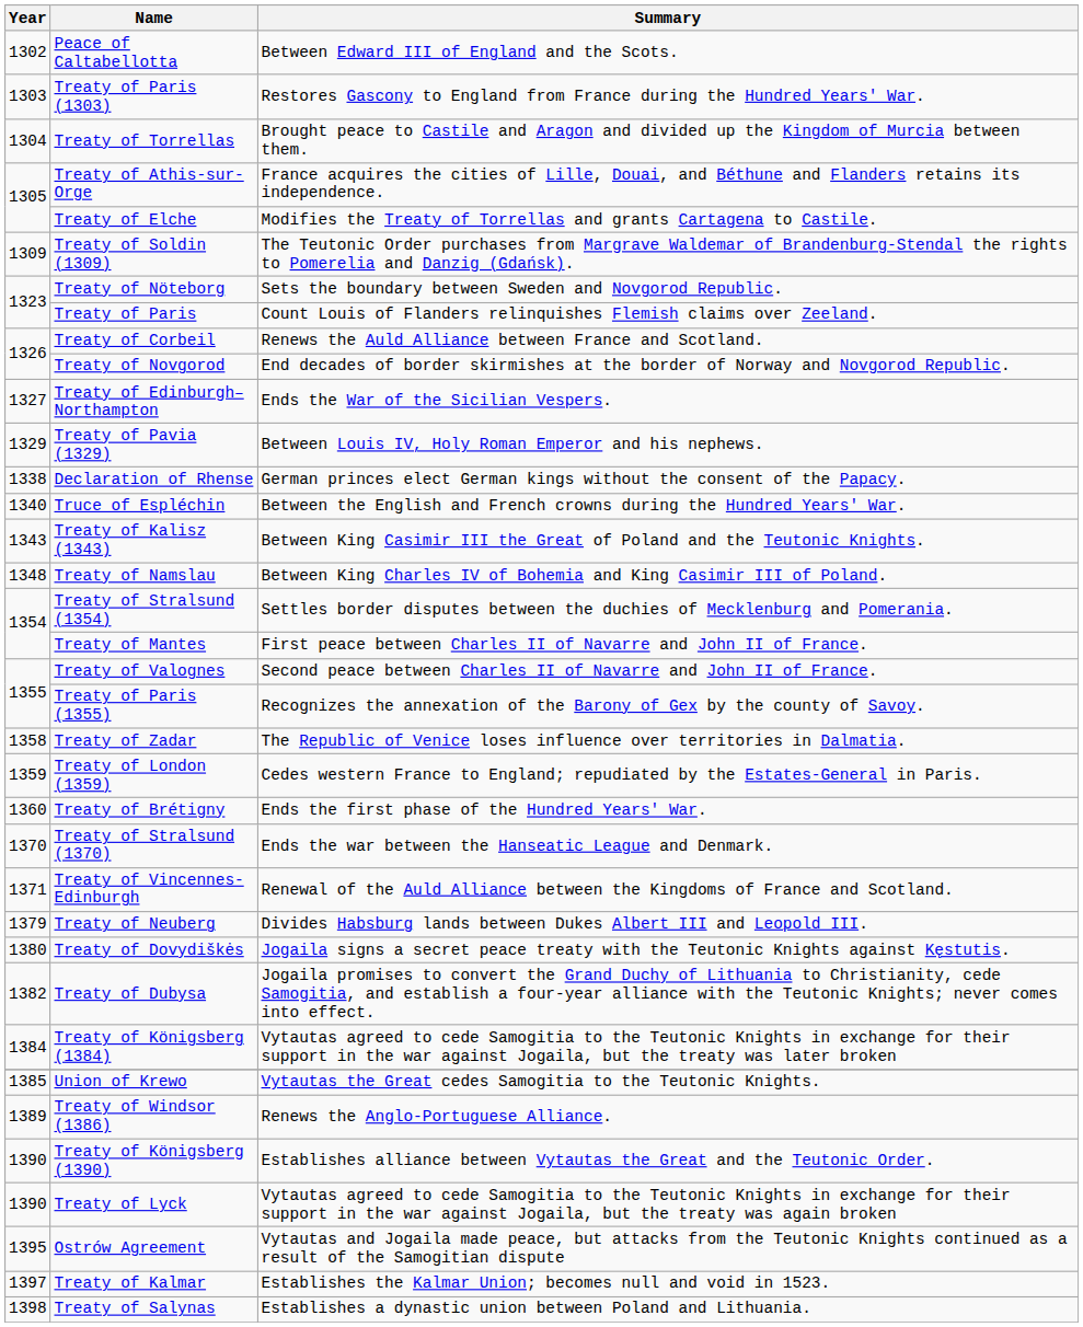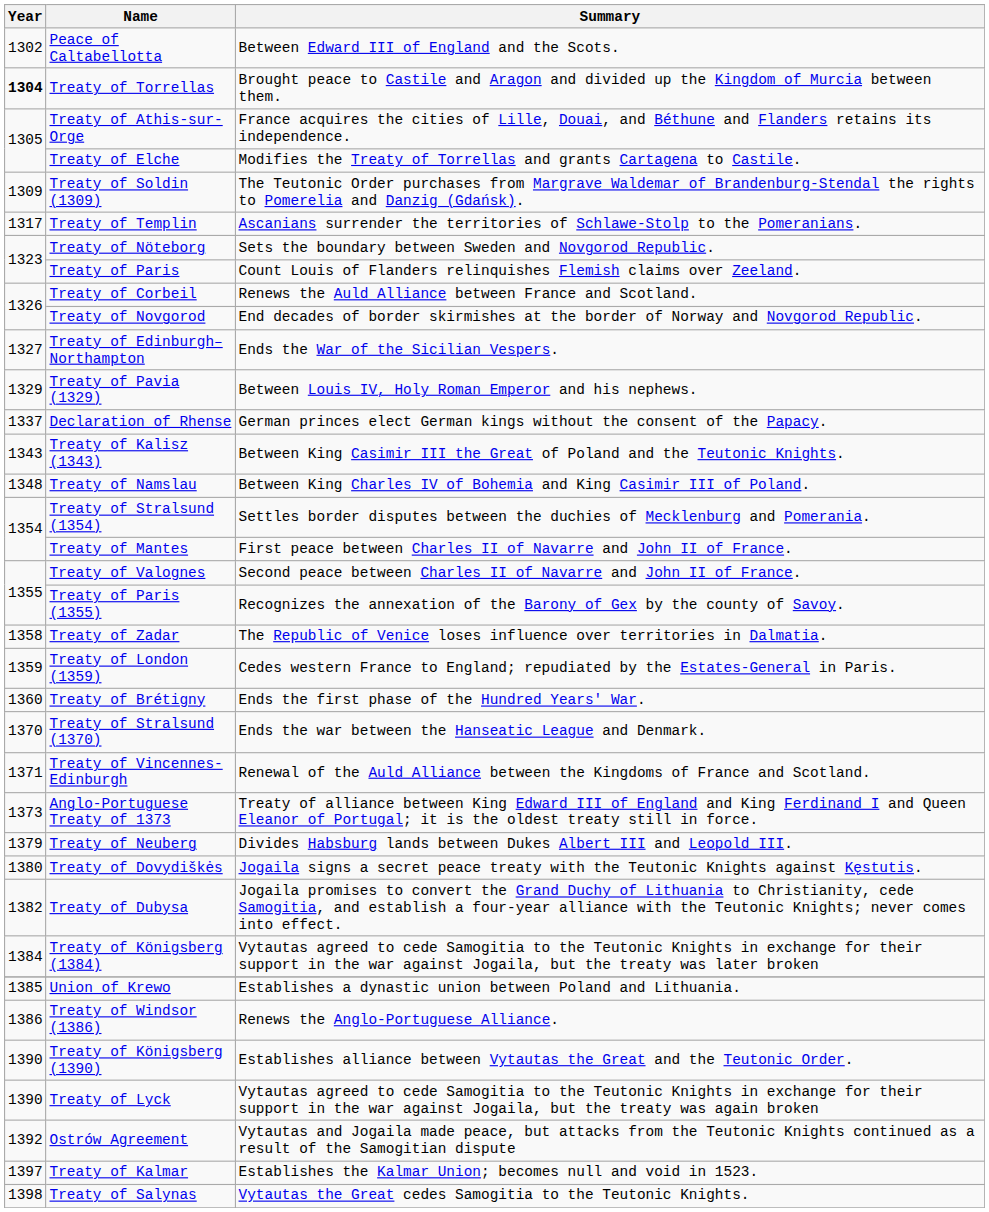 <table class="wikitable" style="margin:auto; width:100%;">
 <tr>
 <th>Year</th>
 <th>Name</th>
 <th>Summary</th>
 </tr>
 <tr>
 <td>1302</td>
 <td><a href='#'>Peace of Caltabellotta</a></td>
 <td>Between <a href='#'>Edward III of England</a> and the Scots.</td>
 </tr>
 <tr>
-<td>1303</td>
-<td><a href='#'>Treaty of Paris (1303)</a></td>
-<td>Restores <a href='#'>Gascony</a> to England from France during the <a href='#'>Hundred Years' War</a>.</td>
-</tr>
-<tr>
-<td>1304</td>
+<td><strong>1304</strong></td>
 <td><a href='#'>Treaty of Torrellas</a></td>
 <td>Brought peace to <a href='#'>Castile</a> and <a href='#'>Aragon</a> and divided up the <a href='#'>Kingdom of Murcia</a> between them.</td>
 </tr>
 <tr>
 <td rowspan="2" style="text-align:center;">1305</td>
 <td><a href='#'>Treaty of Athis-sur-Orge</a></td>
 <td>France acquires the cities of <a href='#'>Lille</a>, <a href='#'>Douai</a>, and <a href='#'>Béthune</a> and <a href='#'>Flanders</a> retains its independence.</td>
 </tr>
 <tr>
 <td><a href='#'>Treaty of Elche</a></td>
 <td>Modifies the <a href='#'>Treaty of Torrellas</a> and grants <a href='#'>Cartagena</a> to <a href='#'>Castile</a>.</td>
 </tr>
 <tr>
 <td>1309</td>
 <td><a href='#'>Treaty of Soldin (1309)</a></td>
 <td>The Teutonic Order purchases from <a href='#'>Margrave Waldemar of Brandenburg-Stendal</a> the rights to <a href='#'>Pomerelia</a> and <a href='#'>Danzig (Gdańsk)</a>.</td>
+</tr>
+<tr>
+<td>1317</td>
+<td><a href='#'>Treaty of Templin</a></td>
+<td><a href='#'>Ascanians</a> surrender the territories of <a href='#'>Schlawe-Stolp</a> to the <a href='#'>Pomeranians</a>.</td>
 </tr>
 <tr>
 <td rowspan="2" style="text-align:center;">1323</td>
 <td><a href='#'>Treaty of Nöteborg</a></td>
 <td>Sets the boundary between Sweden and <a href='#'>Novgorod Republic</a>.</td>
 </tr>
 <tr>
 <td><a href='#'>Treaty of Paris</a></td>
 <td>Count Louis of Flanders relinquishes <a href='#'>Flemish</a> claims over <a href='#'>Zeeland</a>.</td>
 </tr>
 <tr>
 <td rowspan="2" style="text-align:center;">1326</td>
 <td><a href='#'>Treaty of Corbeil</a></td>
 <td>Renews the <a href='#'>Auld Alliance</a> between France and Scotland.</td>
 </tr>
 <tr>
 <td><a href='#'>Treaty of Novgorod</a></td>
 <td>End decades of border skirmishes at the border of Norway and <a href='#'>Novgorod Republic</a>.</td>
 </tr>
 <tr>
 <td>1327</td>
 <td><a href='#'>Treaty of Edinburgh–Northampton</a></td>
 <td>Ends the <a href='#'>War of the Sicilian Vespers</a>.</td>
 </tr>
 <tr>
 <td>1329</td>
 <td><a href='#'>Treaty of Pavia (1329)</a></td>
 <td>Between <a href='#'>Louis IV, Holy Roman Emperor</a> and his nephews.</td>
 </tr>
 <tr>
-<td>1338</td>
+<td>1337</td>
 <td><a href='#'>Declaration of Rhense</a></td>
 <td>German princes elect German kings without the consent of the <a href='#'>Papacy</a>.</td>
-</tr>
-<tr>
-<td>1340</td>
-<td><a href='#'>Truce of Espléchin</a></td>
-<td>Between the English and French crowns during the <a href='#'>Hundred Years' War</a>.</td>
 </tr>
 <tr>
 <td>1343</td>
 <td><a href='#'>Treaty of Kalisz (1343)</a></td>
 <td>Between King <a href='#'>Casimir III the Great</a> of Poland and the <a href='#'>Teutonic Knights</a>.</td>
 </tr>
 <tr>
 <td>1348</td>
 <td><a href='#'>Treaty of Namslau</a></td>
 <td>Between King <a href='#'>Charles IV of Bohemia</a> and King <a href='#'>Casimir III of Poland</a>.</td>
 </tr>
 <tr>
 <td rowspan="2" style="text-align:center;">1354</td>
 <td><a href='#'>Treaty of Stralsund (1354)</a></td>
 <td>Settles border disputes between the duchies of <a href='#'>Mecklenburg</a> and <a href='#'>Pomerania</a>.</td>
 </tr>
 <tr>
 <td><a href='#'>Treaty of Mantes</a></td>
 <td>First peace between <a href='#'>Charles II of Navarre</a> and <a href='#'>John II of France</a>.</td>
 </tr>
 <tr>
 <td rowspan="2" style="text-align:center;">1355</td>
 <td><a href='#'>Treaty of Valognes</a></td>
 <td>Second peace between <a href='#'>Charles II of Navarre</a> and <a href='#'>John II of France</a>.</td>
 </tr>
 <tr>
 <td><a href='#'>Treaty of Paris (1355)</a></td>
 <td>Recognizes the annexation of the <a href='#'>Barony of Gex</a> by the county of <a href='#'>Savoy</a>.</td>
 </tr>
 <tr>
 <td>1358</td>
 <td><a href='#'>Treaty of Zadar</a></td>
 <td>The <a href='#'>Republic of Venice</a> loses influence over territories in <a href='#'>Dalmatia</a>.</td>
 </tr>
 <tr>
 <td>1359</td>
 <td><a href='#'>Treaty of London (1359)</a></td>
 <td>Cedes western France to England; repudiated by the <a href='#'>Estates-General</a> in Paris.</td>
 </tr>
 <tr>
 <td>1360</td>
 <td><a href='#'>Treaty of Brétigny</a></td>
 <td>Ends the first phase of the <a href='#'>Hundred Years' War</a>.</td>
 </tr>
 <tr>
 <td>1370</td>
 <td><a href='#'>Treaty of Stralsund (1370)</a></td>
 <td>Ends the war between the <a href='#'>Hanseatic League</a> and Denmark.</td>
 </tr>
 <tr>
 <td>1371</td>
 <td><a href='#'>Treaty of Vincennes-Edinburgh</a></td>
 <td>Renewal of the <a href='#'>Auld Alliance</a> between the Kingdoms of France and Scotland.</td>
 </tr>
 <tr>
+<td>1373</td>
+<td><a href='#'>Anglo-Portuguese Treaty of 1373</a></td>
+<td>Treaty of alliance between King <a href='#'>Edward III of England</a> and King <a href='#'>Ferdinand I</a> and Queen <a href='#'>Eleanor of Portugal</a>; it is the oldest treaty still in force.</td>
+</tr>
+<tr>
 <td>1379</td>
 <td><a href='#'>Treaty of Neuberg</a></td>
 <td>Divides <a href='#'>Habsburg</a> lands between Dukes <a href='#'>Albert III</a> and <a href='#'>Leopold III</a>.</td>
 </tr>
 <tr>
 <td>1380</td>
 <td><a href='#'>Treaty of Dovydiškės</a></td>
 <td><a href='#'>Jogaila</a> signs a secret peace treaty with the Teutonic Knights against <a href='#'>Kęstutis</a>.</td>
 </tr>
 <tr>
 <td>1382</td>
 <td><a href='#'>Treaty of Dubysa</a></td>
 <td>Jogaila promises to convert the <a href='#'>Grand Duchy of Lithuania</a> to Christianity, cede <a href='#'>Samogitia</a>, and establish a four-year alliance with the Teutonic Knights; never comes into effect.</td>
 </tr>
 <tr>
 <td>1384</td>
 <td><a href='#'>Treaty of Königsberg (1384)</a></td>
 <td>Vytautas agreed to cede Samogitia to the Teutonic Knights in exchange for their support in the war against Jogaila, but the treaty was later broken</td>
 </tr>
 <tr>
 </tr>
 <tr>
 <td>1385</td>
 <td><a href='#'>Union of Krewo</a></td>
-<td><a href='#'>Vytautas the Great</a> cedes Samogitia to the Teutonic Knights.</td>
+<td>Establishes a dynastic union between Poland and Lithuania.</td>
 </tr>
 <tr>
-<td>1389</td>
+<td>1386</td>
 <td><a href='#'>Treaty of Windsor (1386)</a></td>
 <td>Renews the <a href='#'>Anglo-Portuguese Alliance</a>.</td>
 </tr>
 <tr>
 <td>1390</td>
 <td><a href='#'>Treaty of Königsberg (1390)</a></td>
 <td>Establishes alliance between <a href='#'>Vytautas the Great</a> and the <a href='#'>Teutonic Order</a>.</td>
 </tr>
 <tr>
 <td>1390</td>
 <td><a href='#'>Treaty of Lyck</a></td>
 <td>Vytautas agreed to cede Samogitia to the Teutonic Knights in exchange for their support in the war against Jogaila, but the treaty was again broken</td>
 </tr>
 <tr>
-<td>1395</td>
+<td>1392</td>
 <td><a href='#'>Ostrów Agreement</a></td>
 <td>Vytautas and Jogaila made peace, but attacks from the Teutonic Knights continued as a result of the Samogitian dispute</td>
 </tr>
 <tr>
 <td>1397</td>
 <td><a href='#'>Treaty of Kalmar</a></td>
 <td>Establishes the <a href='#'>Kalmar Union</a>; becomes null and void in 1523.</td>
 </tr>
 <tr>
 <td>1398</td>
 <td><a href='#'>Treaty of Salynas</a></td>
-<td>Establishes a dynastic union between Poland and Lithuania.</td>
+<td><a href='#'>Vytautas the Great</a> cedes Samogitia to the Teutonic Knights.</td>
 </tr>
 </table>
